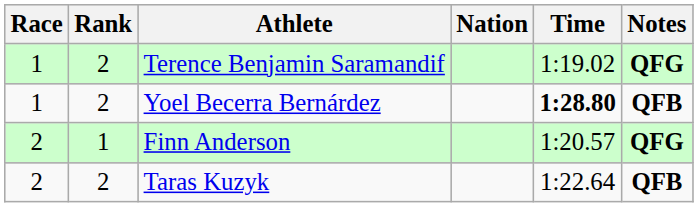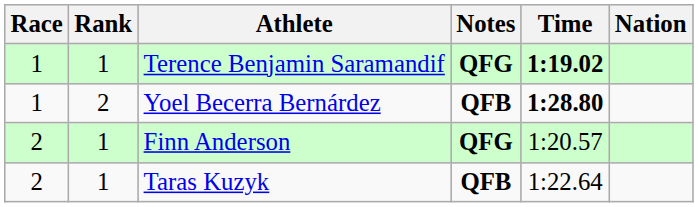 <table class="wikitable sortable" style="text-align:center;">
 <tr>
 <th>Race</th>
 <th>Rank</th>
 <th>Athlete</th>
+<th>Notes</th>
+<th>Time</th>
 <th>Nation</th>
-<th>Time</th>
-<th>Notes</th>
 </tr>
 <tr bgcolor=ccffcc>
 <td>1</td>
-<td>2</td>
+<td>1</td>
 <td align=left><a href='#'>Terence Benjamin Saramandif</a></td>
+<td><strong>QFG</strong></td>
+<td><strong>1:19.02</strong></td>
 <td align=left></td>
-<td>1:19.02</td>
-<td><strong>QFG</strong></td>
 </tr>
 <tr>
 <td>1</td>
 <td>2</td>
 <td align=left><a href='#'>Yoel Becerra Bernárdez</a></td>
+<td><strong>QFB</strong></td>
+<td><strong>1:28.80</strong></td>
 <td align=left></td>
-<td><strong>1:28.80</strong></td>
-<td><strong>QFB</strong></td>
 </tr>
 <tr bgcolor=ccffcc>
 <td>2</td>
 <td>1</td>
 <td align=left><a href='#'>Finn Anderson</a></td>
+<td><strong>QFG</strong></td>
+<td>1:20.57</td>
 <td align=left></td>
-<td>1:20.57</td>
-<td><strong>QFG</strong></td>
 </tr>
 <tr>
 <td>2</td>
-<td>2</td>
+<td>1</td>
 <td align=left><a href='#'>Taras Kuzyk</a></td>
+<td><strong>QFB</strong></td>
+<td>1:22.64</td>
 <td align=left></td>
-<td>1:22.64</td>
-<td><strong>QFB</strong></td>
 </tr>
 </table>
